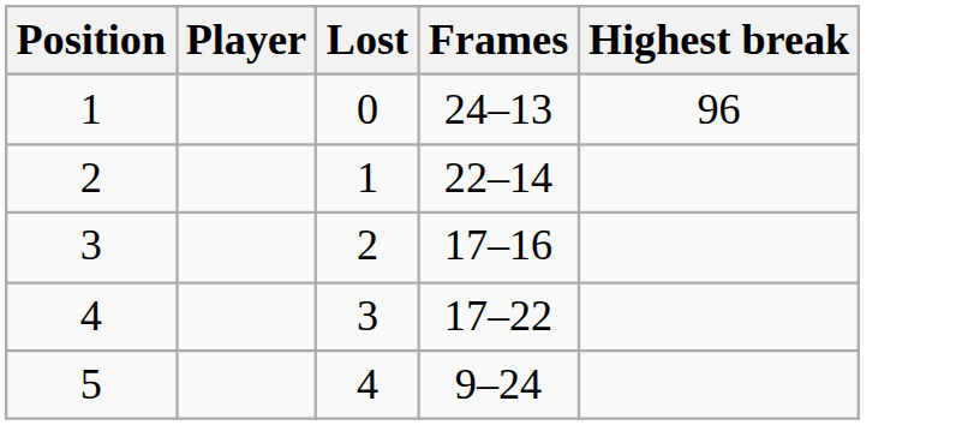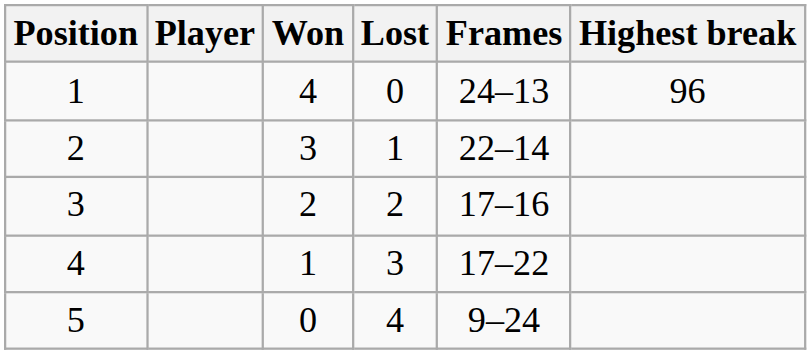 <table class="wikitable" style="; text-align:center">
 <tr>
 <th>Position</th>
 <th>Player</th>
+<th>Won</th>
 <th>Lost</th>
 <th>Frames</th>
 <th>Highest break</th>
 </tr>
 <tr>
 <td>1</td>
 <td align="left"></td>
+<td>4</td>
 <td>0</td>
 <td>24–13</td>
 <td>96</td>
 </tr>
 <tr>
 <td>2</td>
 <td align="left"></td>
+<td>3</td>
 <td>1</td>
 <td>22–14</td>
 <td></td>
 </tr>
 <tr>
 <td>3</td>
 <td align="left"></td>
 <td>2</td>
+<td>2</td>
 <td>17–16</td>
 <td></td>
 </tr>
 <tr>
 <td>4</td>
 <td align="left"></td>
+<td>1</td>
 <td>3</td>
 <td>17–22</td>
 <td></td>
 </tr>
 <tr>
 <td>5</td>
 <td align="left"></td>
+<td>0</td>
 <td>4</td>
 <td>9–24</td>
 <td></td>
 </tr>
 </table>
